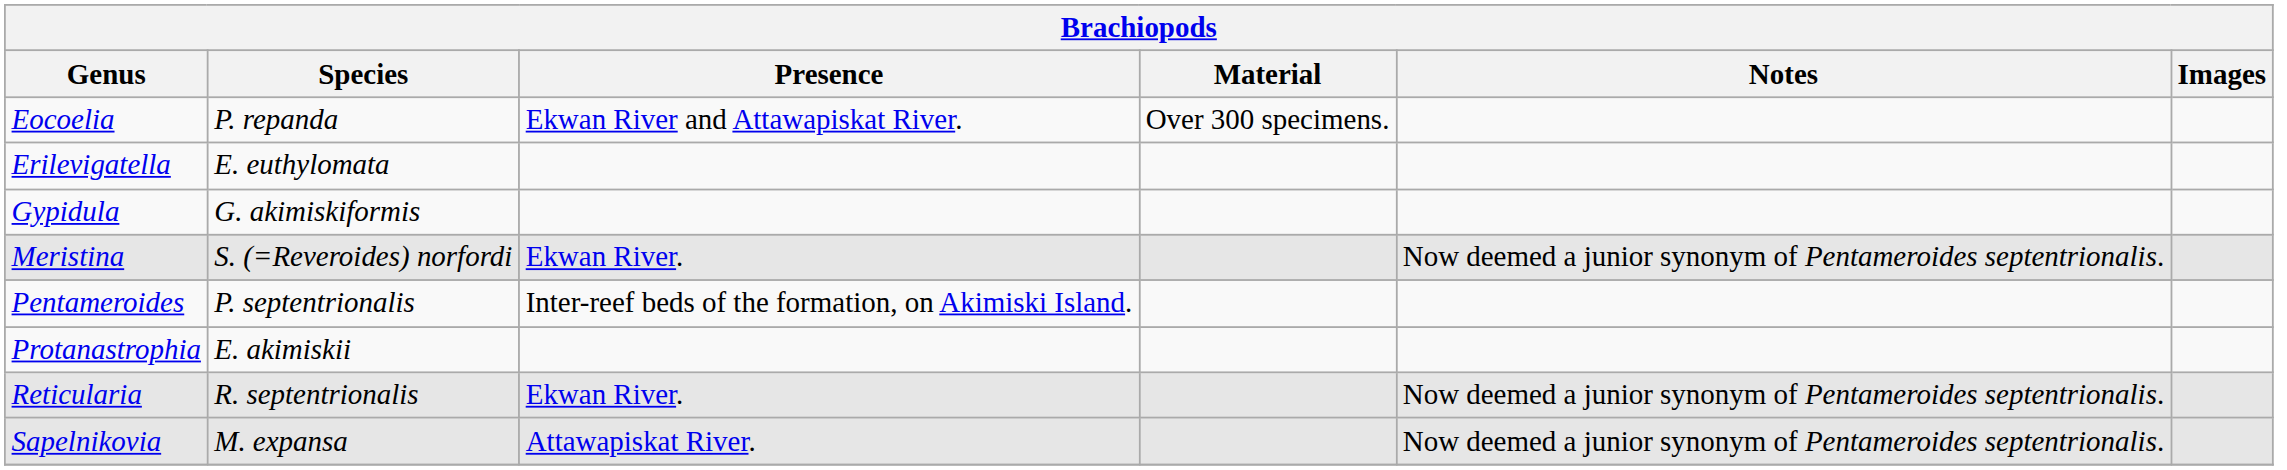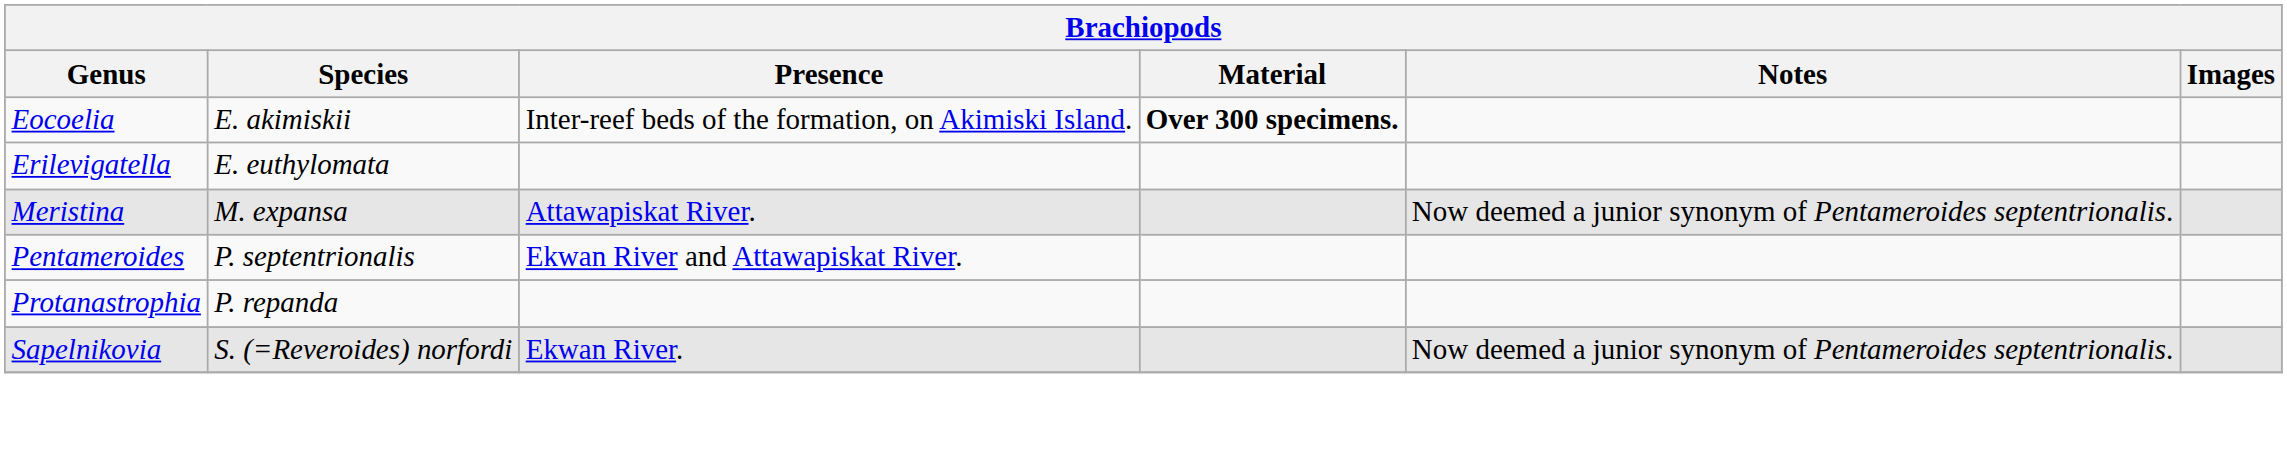 <table class="wikitable" align="center">
 <tr>
 <th colspan="6" align="center"><strong><a href='#'>Brachiopods</a></strong></th>
 </tr>
 <tr>
 <th>Genus</th>
 <th>Species</th>
 <th>Presence</th>
 <th><strong>Material</strong></th>
 <th>Notes</th>
 <th>Images</th>
 </tr>
 <tr>
 <td><em><a href='#'>Eocoelia</a></em></td>
-<td><em>P. repanda</em></td>
-<td><a href='#'>Ekwan River</a> and <a href='#'>Attawapiskat River</a>.</td>
-<td>Over 300 specimens.</td>
+<td><em>E. akimiskii</em></td>
+<td>Inter-reef beds of the formation, on <a href='#'>Akimiski Island</a>.</td>
+<td><strong>Over 300 specimens.</strong></td>
 <td></td>
 <td></td>
 </tr>
 <tr>
 <td><em><a href='#'>Erilevigatella</a></em></td>
 <td><em>E. euthylomata</em></td>
 <td></td>
 <td></td>
 <td></td>
 <td></td>
 </tr>
 <tr>
-<td><em><a href='#'>Gypidula</a></em></td>
-<td><em>G. akimiskiformis</em></td>
+<td style="background:#E6E6E6;"><em><a href='#'>Meristina</a></em></td>
+<td style="background:#E6E6E6;"><em>M. expansa</em></td>
+<td style="background:#E6E6E6;"><a href='#'>Attawapiskat River</a>.</td>
+<td style="background:#E6E6E6;"></td>
+<td style="background:#E6E6E6;">Now deemed a junior synonym of <em>Pentameroides septentrionalis</em>.</td>
+<td style="background:#E6E6E6;"></td>
+</tr>
+<tr>
+<td><em><a href='#'>Pentameroides</a></em></td>
+<td><em>P. septentrionalis</em></td>
+<td><a href='#'>Ekwan River</a> and <a href='#'>Attawapiskat River</a>.</td>
+<td></td>
+<td></td>
+<td></td>
+</tr>
+<tr>
+<td><em><a href='#'>Protanastrophia</a></em></td>
+<td><em>P. repanda</em></td>
 <td></td>
 <td></td>
 <td></td>
 <td></td>
 </tr>
 <tr>
-<td style="background:#E6E6E6;"><em><a href='#'>Meristina</a></em></td>
+<td style="background:#E6E6E6;"><em><a href='#'>Sapelnikovia</a></em></td>
 <td style="background:#E6E6E6;"><em>S. (=Reveroides) norfordi</em></td>
 <td style="background:#E6E6E6;"><a href='#'>Ekwan River</a>.</td>
 <td style="background:#E6E6E6;"></td>
 <td style="background:#E6E6E6;">Now deemed a junior synonym of <em>Pentameroides septentrionalis</em>.</td>
 <td style="background:#E6E6E6;"></td>
 </tr>
 <tr>
-<td><em><a href='#'>Pentameroides</a></em></td>
-<td><em>P. septentrionalis</em></td>
-<td>Inter-reef beds of the formation, on <a href='#'>Akimiski Island</a>.</td>
-<td></td>
-<td></td>
-<td></td>
-</tr>
-<tr>
-<td><em><a href='#'>Protanastrophia</a></em></td>
-<td><em>E. akimiskii</em></td>
-<td></td>
-<td></td>
-<td></td>
-<td></td>
-</tr>
-<tr>
-<td style="background:#E6E6E6;"><em><a href='#'>Reticularia</a></em></td>
-<td style="background:#E6E6E6;"><em>R. septentrionalis</em></td>
-<td style="background:#E6E6E6;"><a href='#'>Ekwan River</a>.</td>
-<td style="background:#E6E6E6;"></td>
-<td style="background:#E6E6E6;">Now deemed a junior synonym of <em>Pentameroides septentrionalis</em>.</td>
-<td style="background:#E6E6E6;"></td>
-</tr>
-<tr>
-<td style="background:#E6E6E6;"><em><a href='#'>Sapelnikovia</a></em></td>
-<td style="background:#E6E6E6;"><em>M. expansa</em></td>
-<td style="background:#E6E6E6;"><a href='#'>Attawapiskat River</a>.</td>
-<td style="background:#E6E6E6;"></td>
-<td style="background:#E6E6E6;">Now deemed a junior synonym of <em>Pentameroides septentrionalis</em>.</td>
-<td style="background:#E6E6E6;"></td>
-</tr>
-<tr>
 </tr>
 </table>
